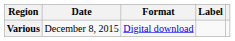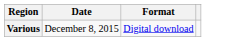 <table class="wikitable plainrowheaders">
 <tr>
 <th>Region</th>
 <th>Date</th>
 <th>Format</th>
-<th>Label</th>
 <th></th>
 </tr>
 <tr>
 <th scope="row">Various</th>
 <td>December 8, 2015</td>
 <td><a href='#'>Digital download</a></td>
 <td></td>
-<td></td>
 </tr>
 </table>
